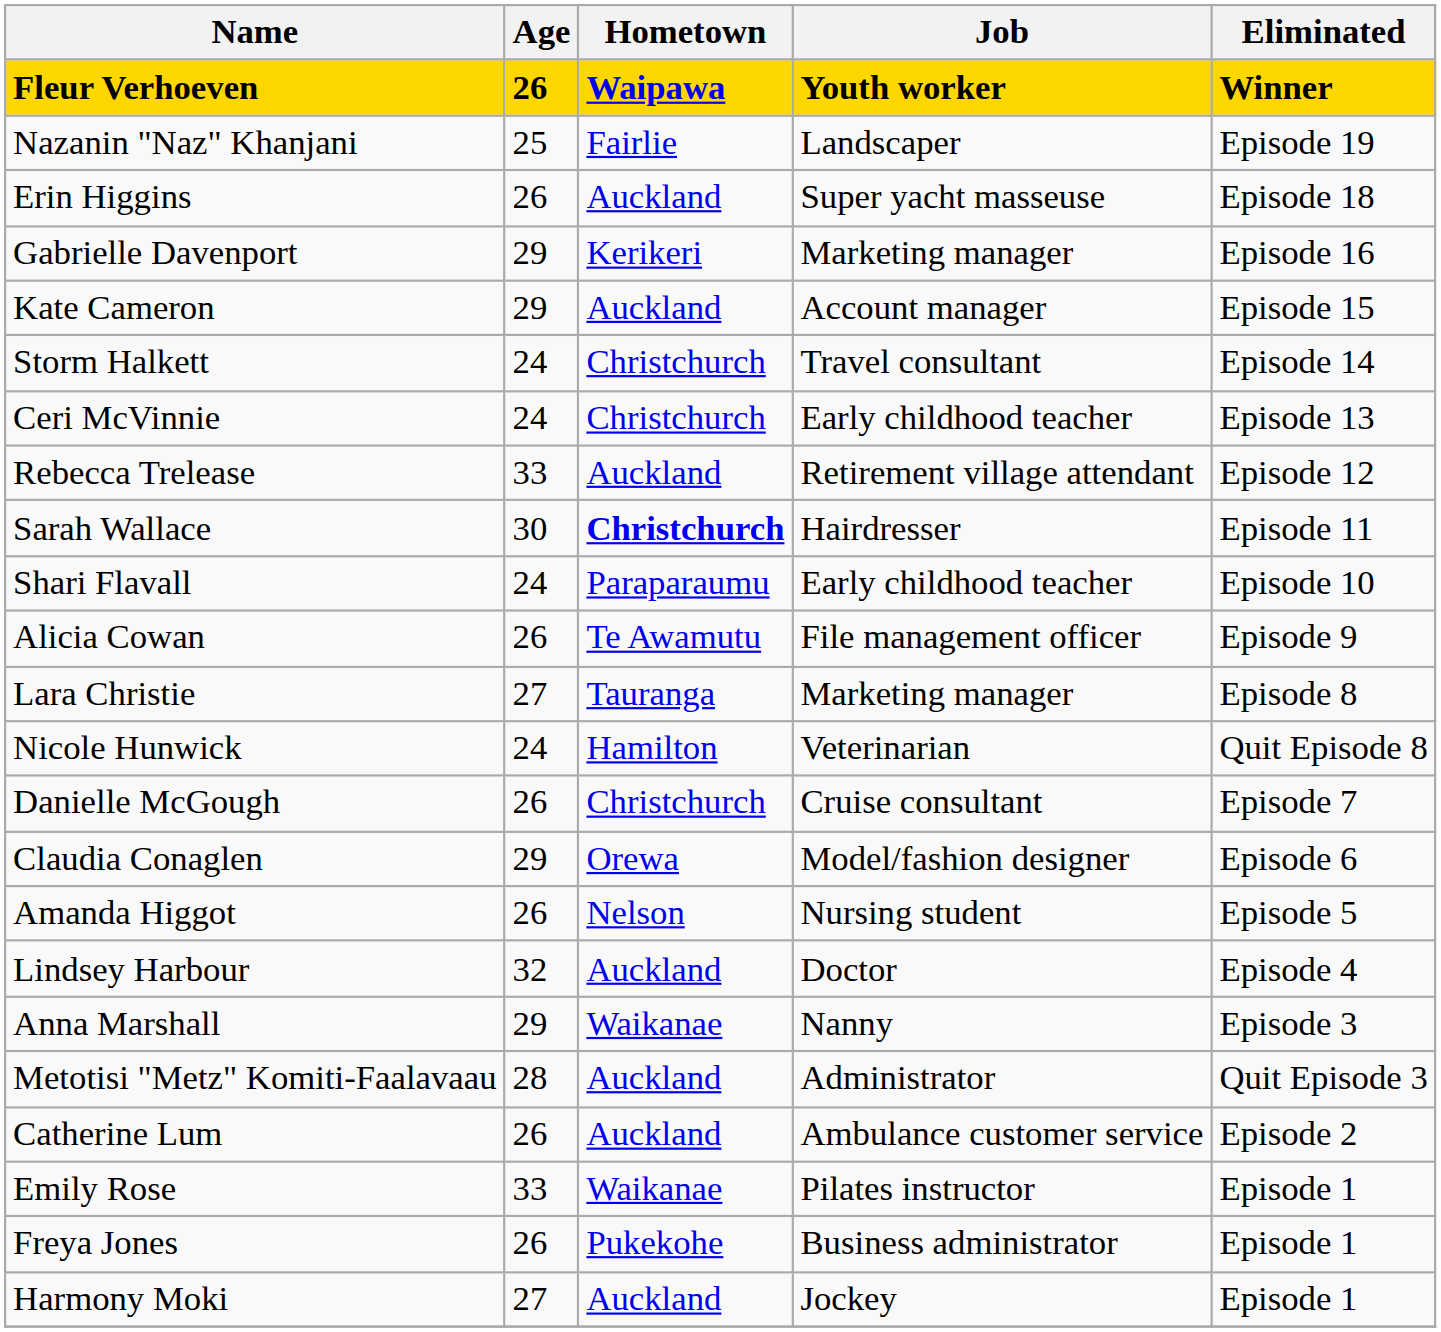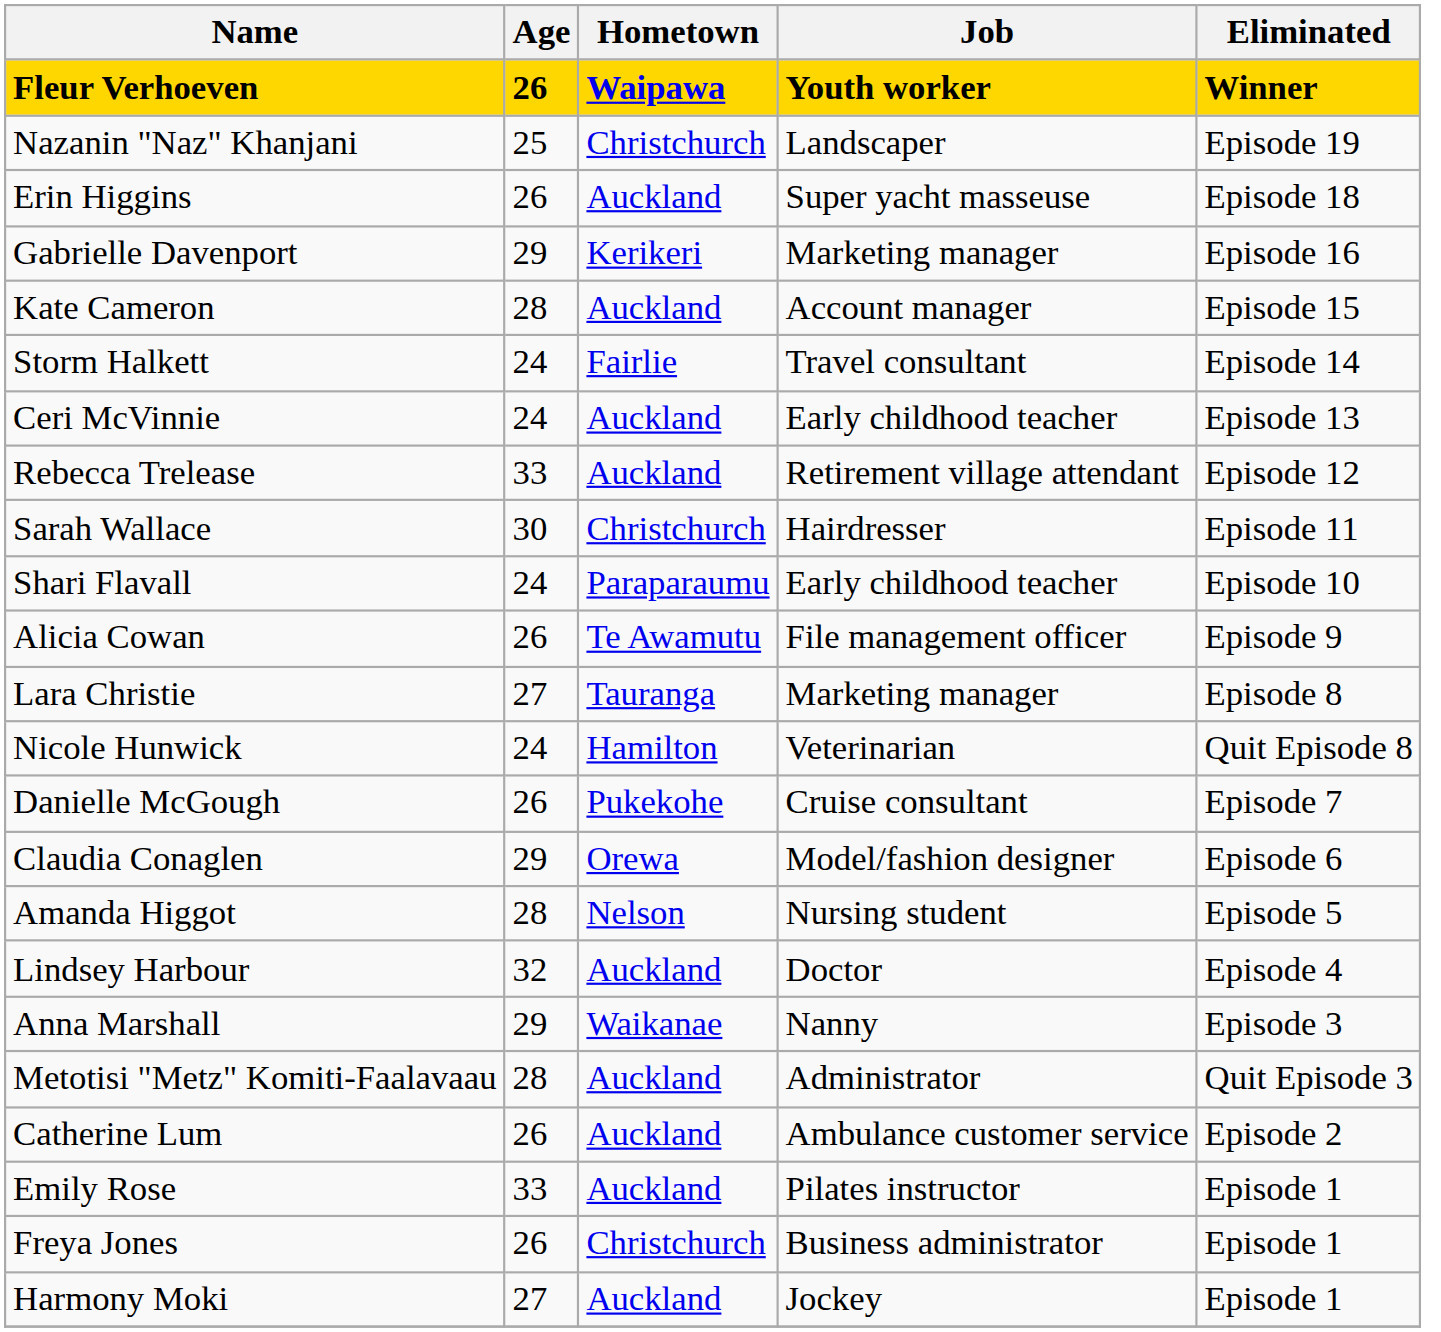 <table class="wikitable sortable">
 <tr>
 <th>Name</th>
 <th>Age</th>
 <th>Hometown</th>
 <th>Job</th>
 <th>Eliminated</th>
 </tr>
 <tr bgcolor="gold">
 <td><strong>Fleur Verhoeven</strong></td>
 <td><strong>26 </strong></td>
 <td><strong><a href='#'>Waipawa</a></strong></td>
 <td><strong>Youth worker </strong></td>
 <td><strong>Winner</strong></td>
 </tr>
 <tr>
 <td>Nazanin "Naz" Khanjani</td>
 <td>25</td>
-<td><a href='#'>Fairlie</a></td>
+<td><a href='#'>Christchurch</a></td>
 <td>Landscaper</td>
 <td>Episode 19</td>
 </tr>
 <tr>
 <td>Erin Higgins</td>
 <td>26</td>
 <td><a href='#'>Auckland</a></td>
 <td>Super yacht masseuse</td>
 <td>Episode 18</td>
 </tr>
 <tr>
 <td>Gabrielle Davenport</td>
 <td>29</td>
 <td><a href='#'>Kerikeri</a></td>
 <td>Marketing manager</td>
 <td>Episode 16</td>
 </tr>
 <tr>
 <td>Kate Cameron</td>
-<td>29</td>
+<td>28</td>
 <td><a href='#'>Auckland</a></td>
 <td>Account manager</td>
 <td>Episode 15</td>
 </tr>
 <tr>
 <td>Storm Halkett</td>
 <td>24</td>
-<td><a href='#'>Christchurch</a></td>
+<td><a href='#'>Fairlie</a></td>
 <td>Travel consultant</td>
 <td>Episode 14</td>
 </tr>
 <tr>
 <td>Ceri McVinnie</td>
 <td>24</td>
-<td><a href='#'>Christchurch</a></td>
+<td><a href='#'>Auckland</a></td>
 <td>Early childhood teacher</td>
 <td>Episode 13</td>
 </tr>
 <tr>
 <td>Rebecca Trelease</td>
 <td>33</td>
 <td><a href='#'>Auckland</a></td>
 <td>Retirement village attendant</td>
 <td>Episode 12</td>
 </tr>
 <tr>
 <td>Sarah Wallace</td>
 <td>30</td>
-<td><strong><a href='#'>Christchurch</a></strong></td>
+<td><a href='#'>Christchurch</a></td>
 <td>Hairdresser</td>
 <td>Episode 11</td>
 </tr>
 <tr>
 <td>Shari Flavall</td>
 <td>24</td>
 <td><a href='#'>Paraparaumu</a></td>
 <td>Early childhood teacher</td>
 <td>Episode 10</td>
 </tr>
 <tr>
 <td>Alicia Cowan</td>
 <td>26</td>
 <td><a href='#'>Te Awamutu</a></td>
 <td>File management officer</td>
 <td>Episode 9</td>
 </tr>
 <tr>
 <td>Lara Christie</td>
 <td>27</td>
 <td><a href='#'>Tauranga</a></td>
 <td>Marketing manager</td>
 <td>Episode 8</td>
 </tr>
 <tr>
 <td>Nicole Hunwick</td>
 <td>24</td>
 <td><a href='#'>Hamilton</a></td>
 <td>Veterinarian</td>
 <td>Quit Episode 8</td>
 </tr>
 <tr>
 <td>Danielle McGough</td>
 <td>26</td>
-<td><a href='#'>Christchurch</a></td>
+<td><a href='#'>Pukekohe</a></td>
 <td>Cruise consultant</td>
 <td>Episode 7</td>
 </tr>
 <tr>
 <td>Claudia Conaglen</td>
 <td>29</td>
 <td><a href='#'>Orewa</a></td>
 <td>Model/fashion designer</td>
 <td>Episode 6</td>
 </tr>
 <tr>
 <td>Amanda Higgot</td>
-<td>26</td>
+<td>28</td>
 <td><a href='#'>Nelson</a></td>
 <td>Nursing student</td>
 <td>Episode 5</td>
 </tr>
 <tr>
 <td>Lindsey Harbour</td>
 <td>32</td>
 <td><a href='#'>Auckland</a></td>
 <td>Doctor</td>
 <td>Episode 4</td>
 </tr>
 <tr>
 <td>Anna Marshall</td>
 <td>29</td>
 <td><a href='#'>Waikanae</a></td>
 <td>Nanny</td>
 <td>Episode 3</td>
 </tr>
 <tr>
 <td>Metotisi "Metz" Komiti-Faalavaau</td>
 <td>28</td>
 <td><a href='#'>Auckland</a></td>
 <td>Administrator</td>
 <td>Quit Episode 3</td>
 </tr>
 <tr>
 <td>Catherine Lum</td>
 <td>26</td>
 <td><a href='#'>Auckland</a></td>
 <td>Ambulance customer service</td>
 <td>Episode 2</td>
 </tr>
 <tr>
 <td>Emily Rose</td>
 <td>33</td>
-<td><a href='#'>Waikanae</a></td>
+<td><a href='#'>Auckland</a></td>
 <td>Pilates instructor</td>
 <td>Episode 1</td>
 </tr>
 <tr>
 <td>Freya Jones</td>
 <td>26</td>
-<td><a href='#'>Pukekohe</a></td>
+<td><a href='#'>Christchurch</a></td>
 <td>Business administrator</td>
 <td>Episode 1</td>
 </tr>
 <tr>
 <td>Harmony Moki</td>
 <td>27</td>
 <td><a href='#'>Auckland</a></td>
 <td>Jockey</td>
 <td>Episode 1</td>
 </tr>
 <tr>
 </tr>
 <tr>
 </tr>
 </table>
